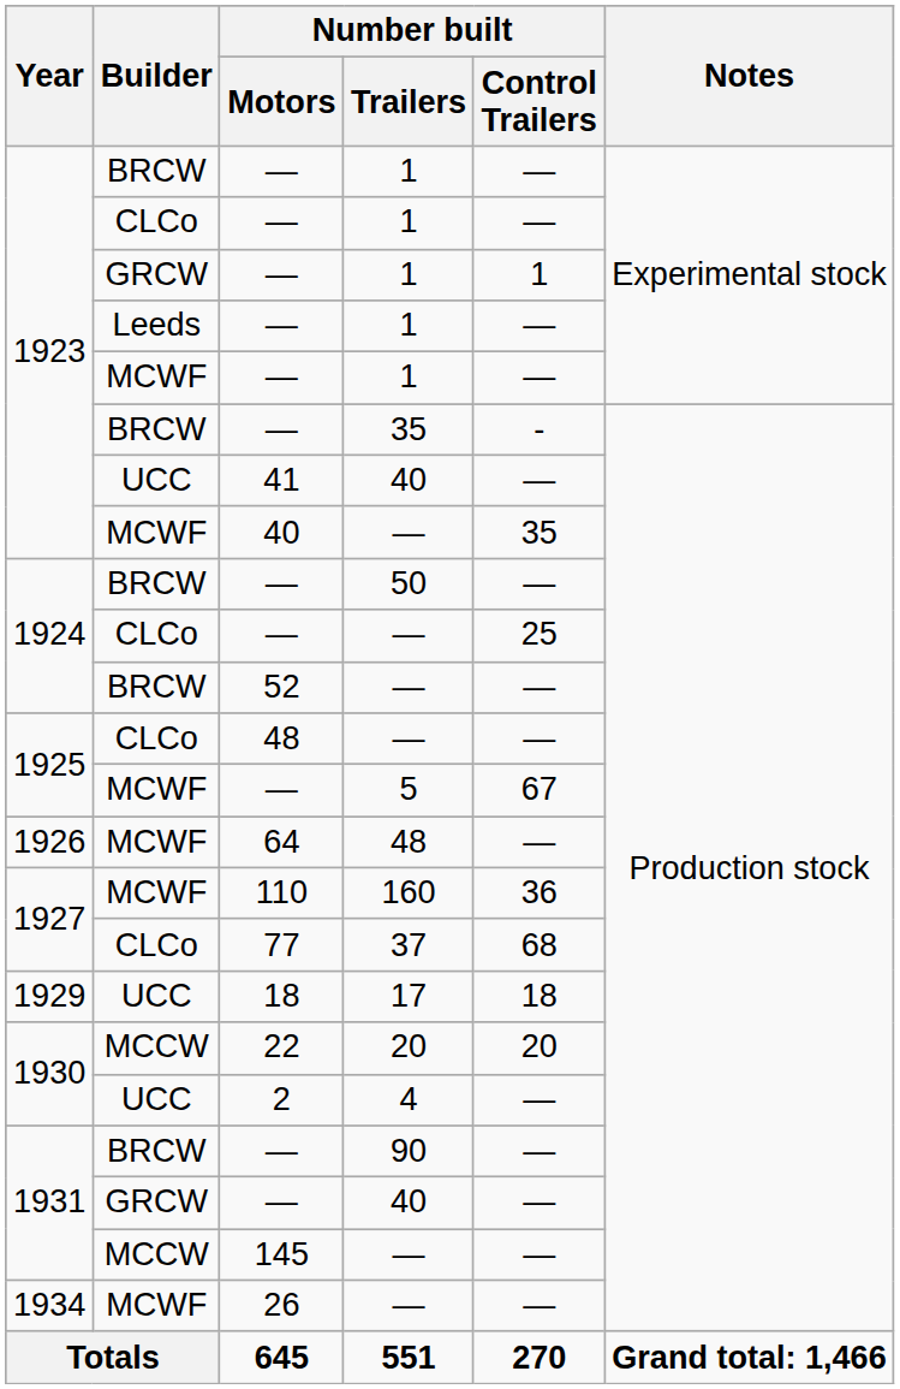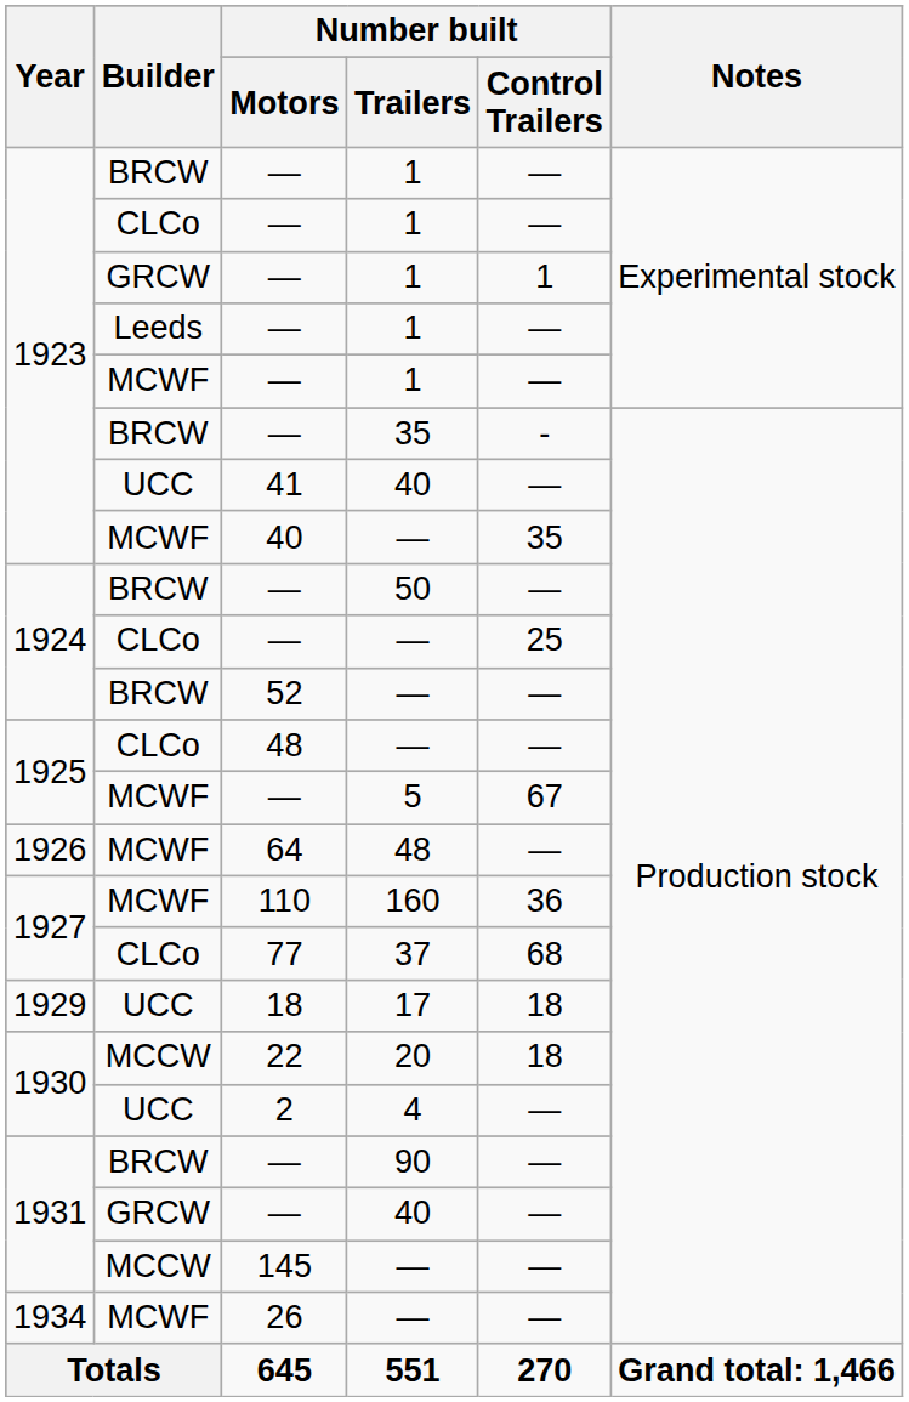 <table class="wikitable" style="text-align:center;">
 <tr>
 <th rowspan=2>Year</th>
 <th rowspan=2>Builder</th>
 <th colspan=3>Number built</th>
 <th rowspan=2>Notes</th>
 </tr>
 <tr>
 <th>Motors</th>
 <th>Trailers</th>
 <th>Control<br>Trailers</th>
 </tr>
 <tr>
 <td rowspan=8>1923</td>
 <td>BRCW</td>
 <td>—</td>
 <td>1</td>
 <td>—</td>
 <td rowspan=5>Experimental stock</td>
 </tr>
 <tr>
 <td>CLCo</td>
 <td>—</td>
 <td>1</td>
 <td>—</td>
 </tr>
 <tr>
 <td>GRCW</td>
 <td>—</td>
 <td>1</td>
 <td>1</td>
 </tr>
 <tr>
 <td>Leeds</td>
 <td>—</td>
 <td>1</td>
 <td>—</td>
 </tr>
 <tr>
 <td>MCWF</td>
 <td>—</td>
 <td>1</td>
 <td>—</td>
 </tr>
 <tr>
 <td>BRCW</td>
 <td>—</td>
 <td>35</td>
 <td>-</td>
 <td rowspan=18>Production stock</td>
 </tr>
 <tr>
 <td>UCC</td>
 <td>41</td>
 <td>40</td>
 <td>—</td>
 </tr>
 <tr>
 <td>MCWF</td>
 <td>40</td>
 <td>—</td>
 <td>35</td>
 </tr>
 <tr>
 <td rowspan=3>1924</td>
 <td>BRCW</td>
 <td>—</td>
 <td>50</td>
 <td>—</td>
 </tr>
 <tr>
 <td>CLCo</td>
 <td>—</td>
 <td>—</td>
 <td>25</td>
 </tr>
 <tr>
 <td>BRCW</td>
 <td>52</td>
 <td>—</td>
 <td>—</td>
 </tr>
 <tr>
 <td rowspan=2>1925</td>
 <td>CLCo</td>
 <td>48</td>
 <td>—</td>
 <td>—</td>
 </tr>
 <tr>
 <td>MCWF</td>
 <td>—</td>
 <td>5</td>
 <td>67</td>
 </tr>
 <tr>
 <td>1926</td>
 <td>MCWF</td>
 <td>64</td>
 <td>48</td>
 <td>—</td>
 </tr>
 <tr>
 <td rowspan=2>1927</td>
 <td>MCWF</td>
 <td>110</td>
 <td>160</td>
 <td>36</td>
 </tr>
 <tr>
 <td>CLCo</td>
 <td>77</td>
 <td>37</td>
 <td>68</td>
 </tr>
 <tr>
 <td>1929</td>
 <td>UCC</td>
 <td>18</td>
 <td>17</td>
 <td>18</td>
 </tr>
 <tr>
 <td rowspan=2>1930</td>
 <td>MCCW</td>
 <td>22</td>
 <td>20</td>
-<td>20</td>
+<td>18</td>
 </tr>
 <tr>
 <td>UCC</td>
 <td>2</td>
 <td>4</td>
 <td>—</td>
 </tr>
 <tr>
 <td rowspan=3>1931</td>
 <td>BRCW</td>
 <td>—</td>
 <td>90</td>
 <td>—</td>
 </tr>
 <tr>
 <td>GRCW</td>
 <td>—</td>
 <td>40</td>
 <td>—</td>
 </tr>
 <tr>
 <td>MCCW</td>
 <td>145</td>
 <td>—</td>
 <td>—</td>
 </tr>
 <tr>
 <td>1934</td>
 <td>MCWF</td>
 <td>26</td>
 <td>—</td>
 <td>—</td>
 </tr>
 <tr style="font-weight:bold;">
 <th colspan=2>Totals</th>
 <td>645</td>
 <td>551</td>
 <td>270</td>
 <td>Grand total: 1,466</td>
 </tr>
 </table>
